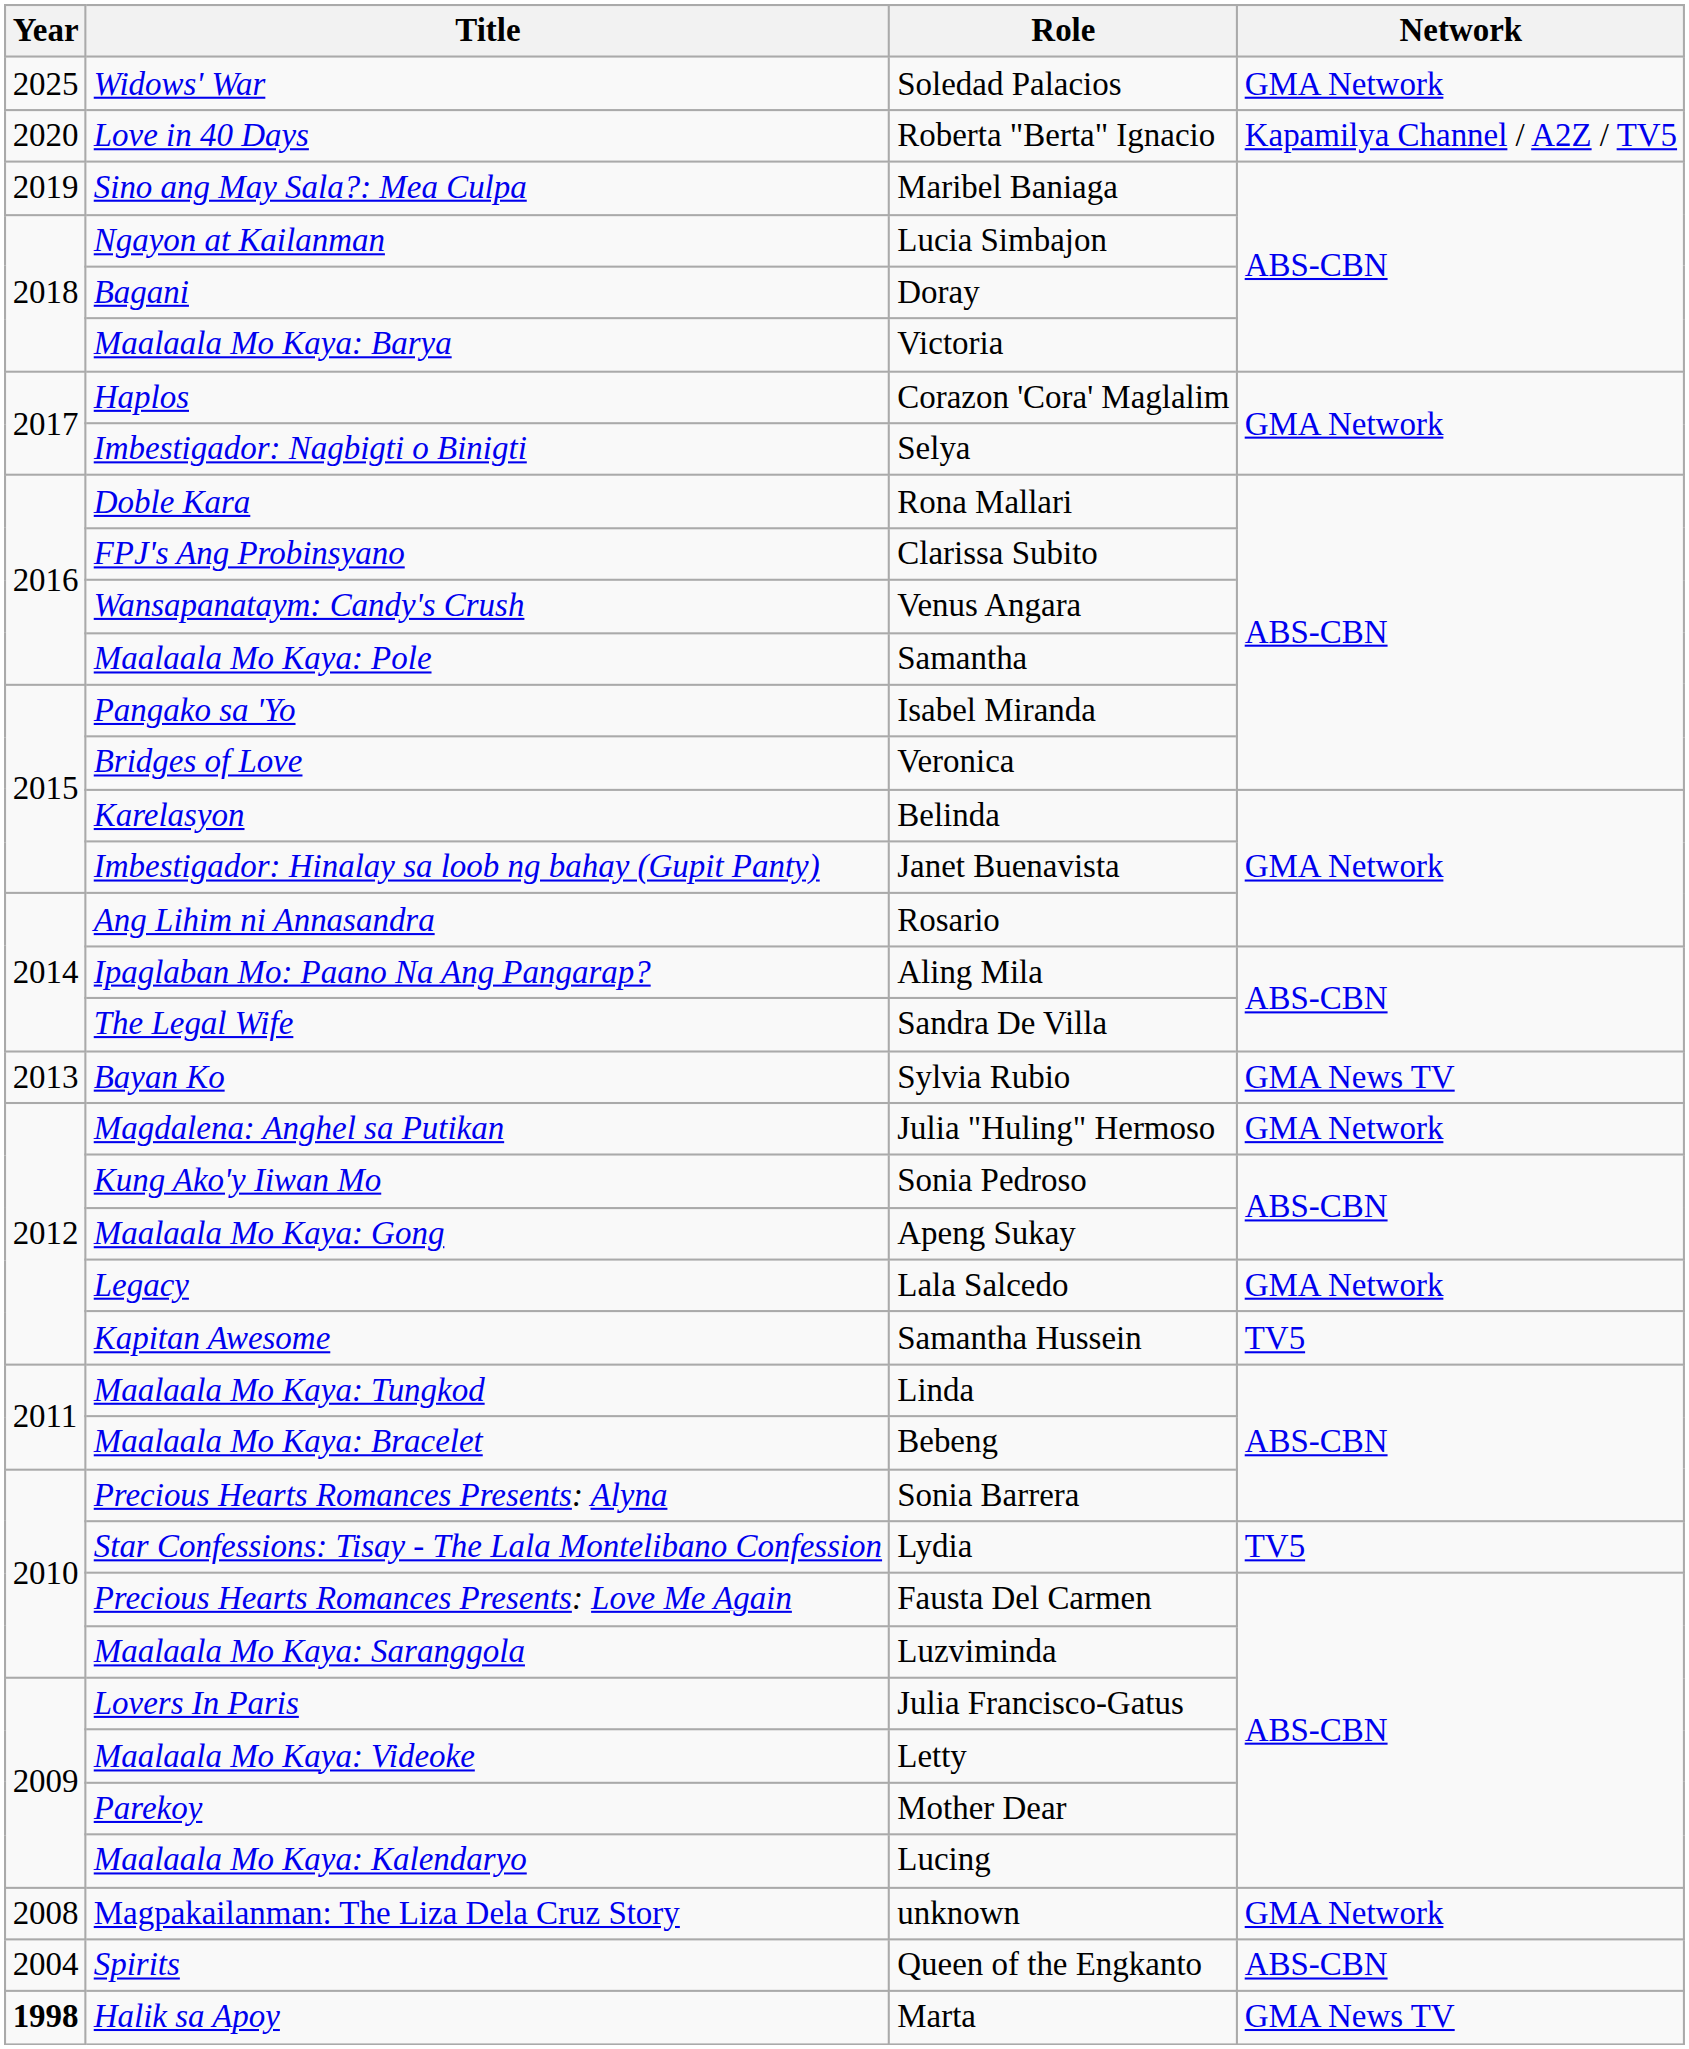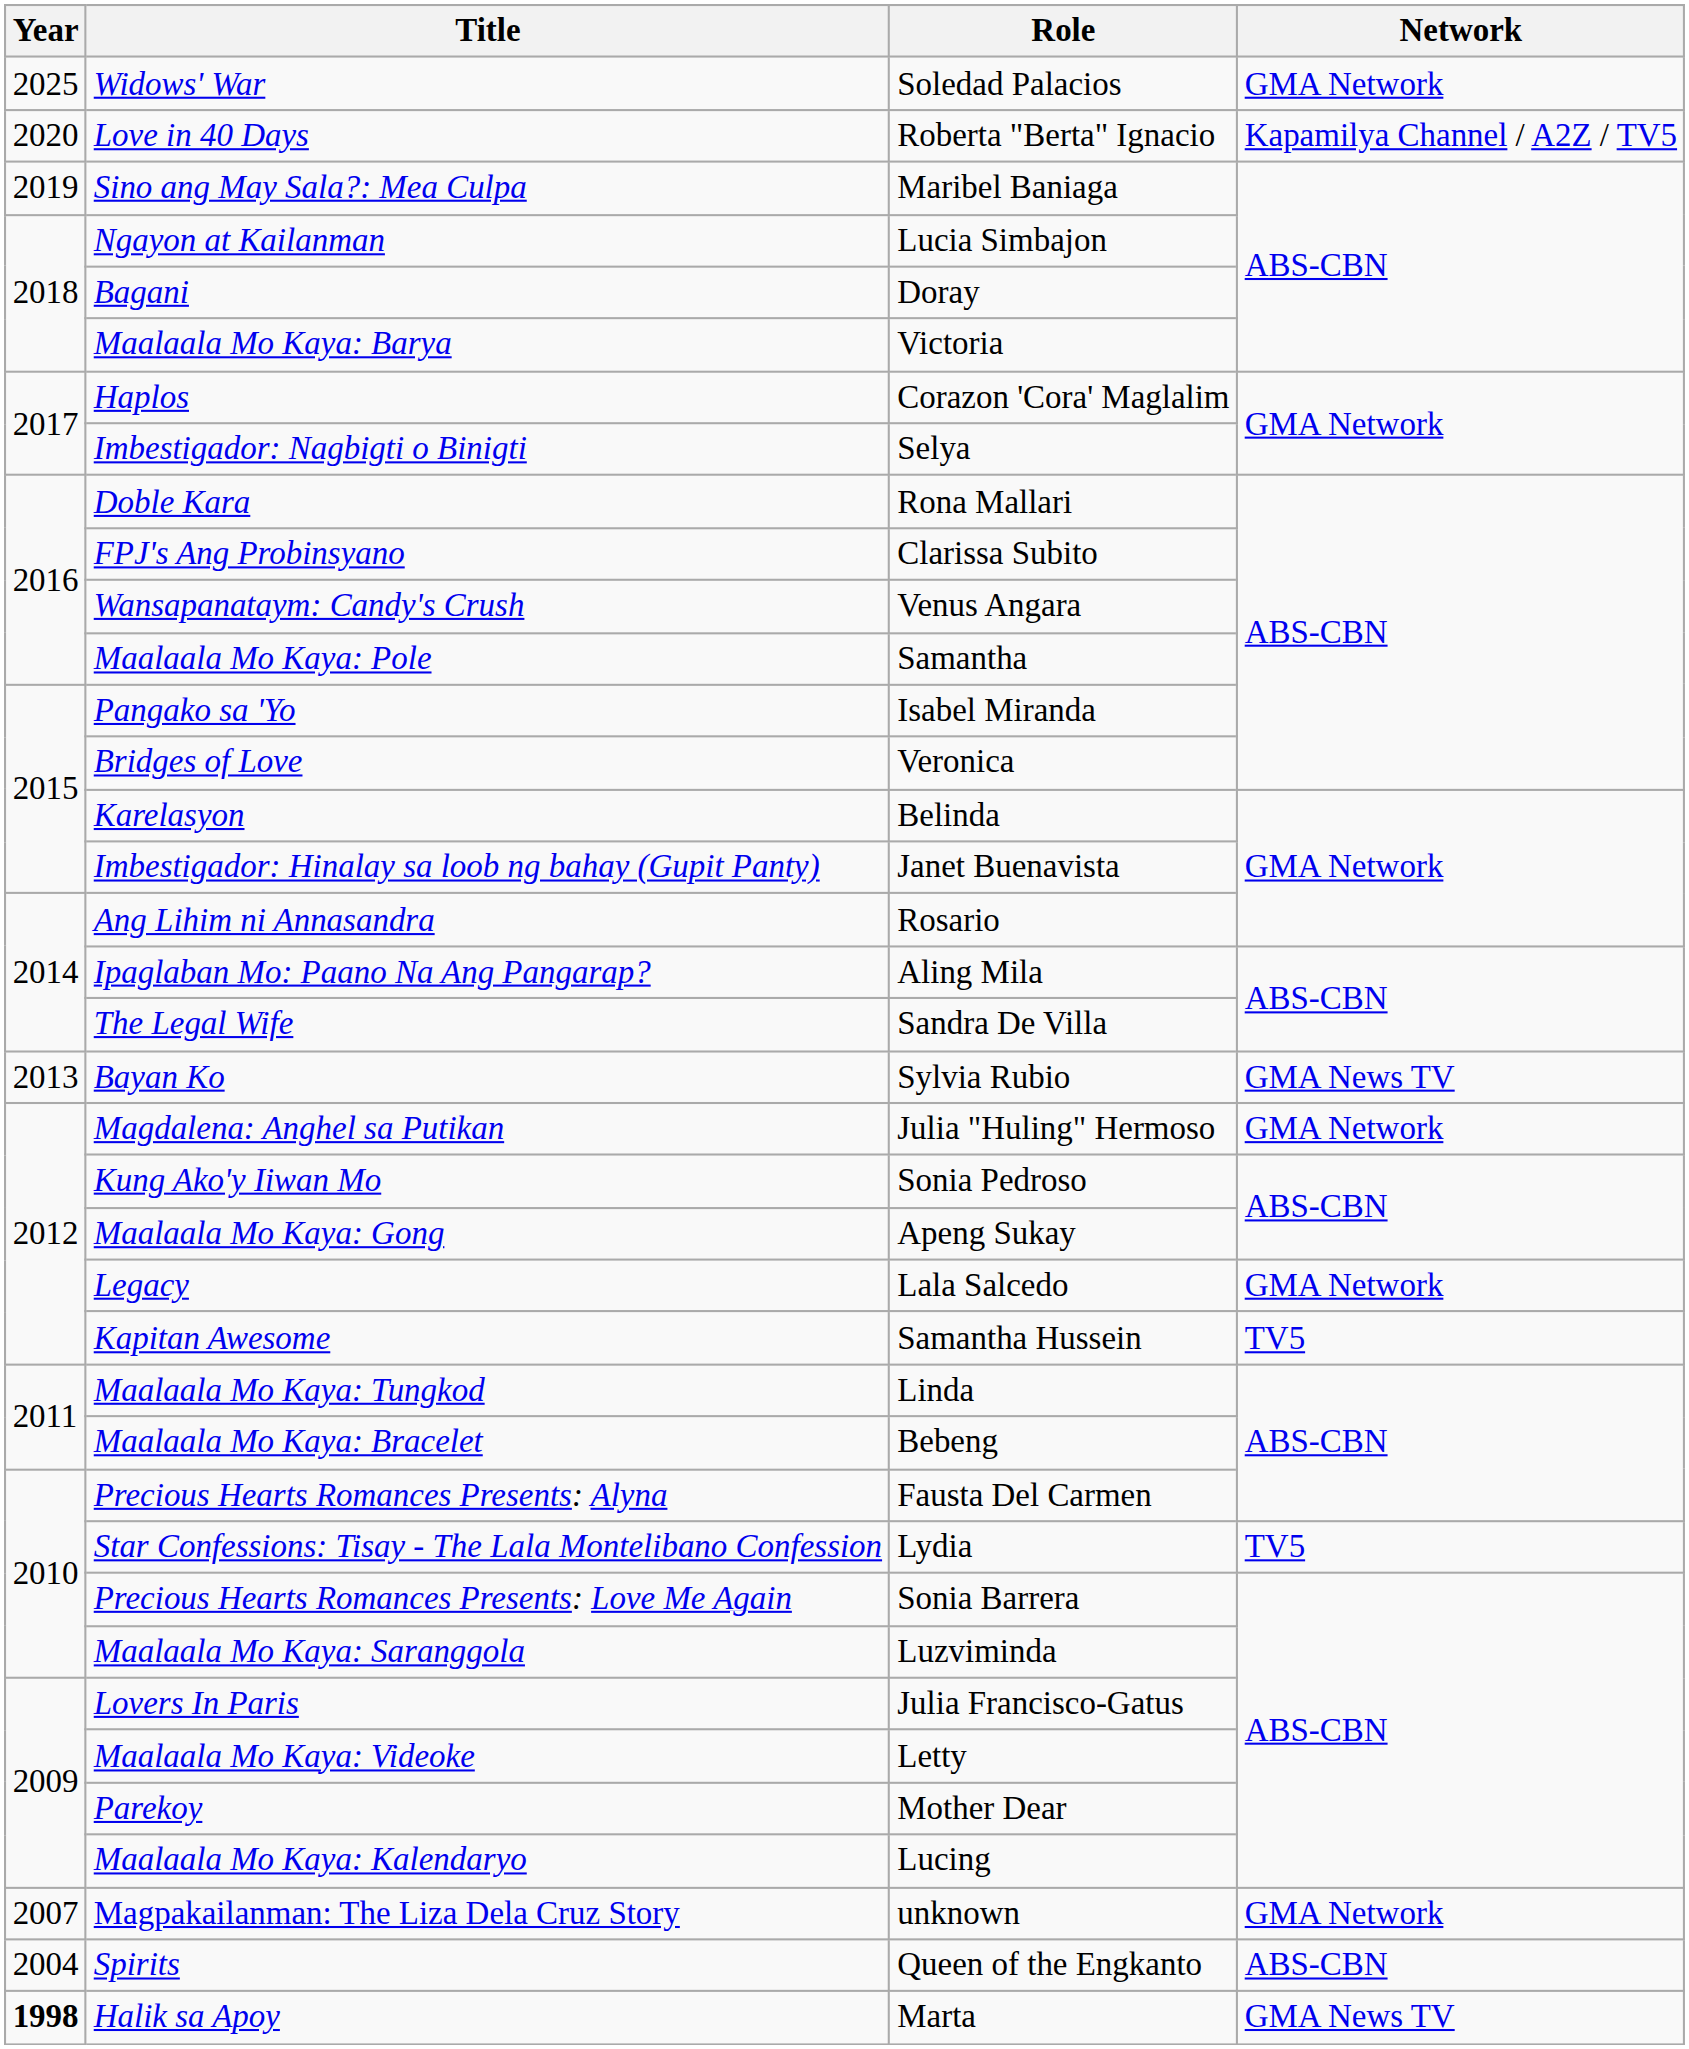 <table class="wikitable">
 <tr>
 <th>Year</th>
 <th>Title</th>
 <th>Role</th>
 <th>Network</th>
 </tr>
 <tr>
 <td>2025</td>
 <td><em><a href='#'>Widows' War</a></em></td>
 <td>Soledad Palacios</td>
 <td><a href='#'>GMA Network</a></td>
 </tr>
 <tr>
 <td>2020</td>
 <td><em><a href='#'>Love in 40 Days</a></em></td>
 <td>Roberta "Berta" Ignacio</td>
 <td><a href='#'>Kapamilya Channel</a> / <a href='#'>A2Z</a> / <a href='#'>TV5</a></td>
 </tr>
 <tr>
 <td>2019</td>
 <td><em><a href='#'>Sino ang May Sala?: Mea Culpa</a></em></td>
 <td>Maribel Baniaga</td>
 <td rowspan="4"><a href='#'>ABS-CBN</a></td>
 </tr>
 <tr>
 <td rowspan="3">2018</td>
 <td><em><a href='#'>Ngayon at Kailanman</a></em></td>
 <td>Lucia Simbajon</td>
 </tr>
 <tr>
 <td><em><a href='#'>Bagani</a></em></td>
 <td>Doray</td>
 </tr>
 <tr>
 <td><em><a href='#'> Maalaala Mo Kaya: Barya</a></em></td>
 <td>Victoria</td>
 </tr>
 <tr>
 <td rowspan="2">2017</td>
 <td><em><a href='#'>Haplos</a></em></td>
 <td>Corazon 'Cora' Maglalim</td>
 <td rowspan="2"><a href='#'>GMA Network</a></td>
 </tr>
 <tr>
 <td><em><a href='#'> Imbestigador: Nagbigti o Binigti</a></em></td>
 <td>Selya</td>
 </tr>
 <tr>
 <td rowspan="4">2016</td>
 <td><em><a href='#'>Doble Kara</a></em></td>
 <td>Rona Mallari</td>
 <td rowspan="6"><a href='#'>ABS-CBN</a></td>
 </tr>
 <tr>
 <td><em><a href='#'>FPJ's Ang Probinsyano</a></em></td>
 <td>Clarissa Subito</td>
 </tr>
 <tr>
 <td><em><a href='#'>Wansapanataym: Candy's Crush</a></em></td>
 <td>Venus Angara</td>
 </tr>
 <tr>
 <td><em><a href='#'> Maalaala Mo Kaya: Pole</a></em></td>
 <td>Samantha</td>
 </tr>
 <tr>
 <td rowspan="4">2015</td>
 <td><em><a href='#'>Pangako sa 'Yo</a></em></td>
 <td>Isabel Miranda</td>
 </tr>
 <tr>
 <td><em><a href='#'>Bridges of Love</a></em></td>
 <td>Veronica</td>
 </tr>
 <tr>
 <td><em><a href='#'>Karelasyon</a></em></td>
 <td>Belinda</td>
 <td rowspan="3"><a href='#'>GMA Network</a></td>
 </tr>
 <tr>
 <td><em><a href='#'>Imbestigador: Hinalay sa loob ng bahay (Gupit Panty)</a></em></td>
 <td>Janet Buenavista</td>
 </tr>
 <tr>
 <td rowspan="3">2014</td>
 <td><em><a href='#'>Ang Lihim ni Annasandra</a></em></td>
 <td>Rosario</td>
 </tr>
 <tr>
 <td><em><a href='#'>Ipaglaban Mo: Paano Na Ang Pangarap?</a></em></td>
 <td>Aling Mila</td>
 <td rowspan="2"><a href='#'>ABS-CBN</a></td>
 </tr>
 <tr>
 <td><em><a href='#'>The Legal Wife</a></em></td>
 <td>Sandra De Villa</td>
 </tr>
 <tr>
 <td>2013</td>
 <td><em><a href='#'>Bayan Ko</a></em></td>
 <td>Sylvia Rubio</td>
 <td><a href='#'>GMA News TV</a></td>
 </tr>
 <tr>
 <td rowspan="5">2012</td>
 <td><em><a href='#'>Magdalena: Anghel sa Putikan</a></em></td>
 <td>Julia "Huling" Hermoso</td>
 <td><a href='#'>GMA Network</a></td>
 </tr>
 <tr>
 <td><em><a href='#'>Kung Ako'y Iiwan Mo</a></em></td>
 <td>Sonia Pedroso</td>
 <td rowspan="2"><a href='#'>ABS-CBN</a></td>
 </tr>
 <tr>
 <td><em><a href='#'> Maalaala Mo Kaya: Gong</a></em></td>
 <td>Apeng Sukay</td>
 </tr>
 <tr>
 <td><em><a href='#'>Legacy</a></em></td>
 <td>Lala Salcedo</td>
 <td><a href='#'>GMA Network</a></td>
 </tr>
 <tr>
 <td><em><a href='#'>Kapitan Awesome</a></em></td>
 <td>Samantha Hussein</td>
 <td><a href='#'>TV5</a></td>
 </tr>
 <tr>
 <td rowspan="2">2011</td>
 <td><em><a href='#'> Maalaala Mo Kaya: Tungkod</a></em></td>
 <td>Linda</td>
 <td rowspan="3"><a href='#'>ABS-CBN</a></td>
 </tr>
 <tr>
 <td><em><a href='#'> Maalaala Mo Kaya: Bracelet</a></em></td>
 <td>Bebeng</td>
 </tr>
 <tr>
 <td rowspan="4">2010</td>
 <td><em><a href='#'>Precious Hearts Romances Presents</a>: <a href='#'>Alyna</a></em></td>
-<td>Sonia Barrera</td>
+<td>Fausta Del Carmen</td>
 </tr>
 <tr>
 <td><em><a href='#'>Star Confessions: Tisay - The Lala Montelibano Confession</a></em></td>
 <td>Lydia</td>
 <td><a href='#'>TV5</a></td>
 </tr>
 <tr>
 <td><em><a href='#'>Precious Hearts Romances Presents</a>: <a href='#'>Love Me Again</a></em></td>
-<td>Fausta Del Carmen</td>
+<td>Sonia Barrera</td>
 <td rowspan="6"><a href='#'>ABS-CBN</a></td>
 </tr>
 <tr>
 <td><em><a href='#'>Maalaala Mo Kaya: Saranggola</a></em></td>
 <td>Luzviminda</td>
 </tr>
 <tr>
 <td rowspan="4">2009</td>
 <td><em><a href='#'>Lovers In Paris</a></em></td>
 <td>Julia Francisco-Gatus</td>
 </tr>
 <tr>
 <td><em><a href='#'> Maalaala Mo Kaya: Videoke</a></em></td>
 <td>Letty</td>
 </tr>
 <tr>
 <td><em><a href='#'>Parekoy</a></em></td>
 <td>Mother Dear</td>
 </tr>
 <tr>
 <td><em><a href='#'> Maalaala Mo Kaya: Kalendaryo</a></em></td>
 <td>Lucing</td>
 </tr>
 <tr>
-<td>2008</td>
+<td>2007</td>
 <td><a href='#'> Magpakailanman: The Liza Dela Cruz Story</a></td>
 <td>unknown</td>
 <td><a href='#'>GMA Network</a></td>
 </tr>
 <tr>
 <td>2004</td>
 <td><em><a href='#'>Spirits</a></em></td>
 <td>Queen of the Engkanto</td>
 <td><a href='#'>ABS-CBN</a></td>
 </tr>
 <tr>
 <td><strong>1998</strong></td>
 <td><em><a href='#'>Halik sa Apoy</a></em></td>
 <td>Marta</td>
 <td><a href='#'>GMA News TV</a></td>
 </tr>
 </table>
